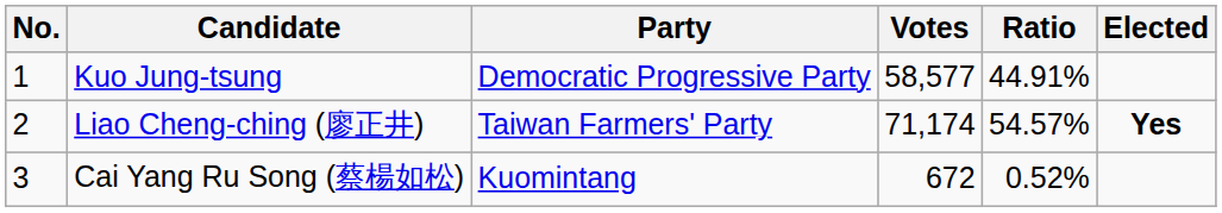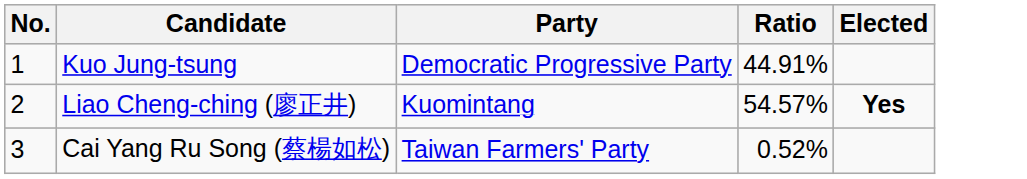 <table class=wikitable>
 <tr>
 <th>No.</th>
 <th>Candidate</th>
 <th>Party</th>
-<th>Votes</th>
 <th>Ratio</th>
 <th>Elected</th>
 </tr>
 <tr>
 <td>1</td>
 <td><a href='#'>Kuo Jung-tsung</a></td>
 <td><a href='#'>Democratic Progressive Party</a></td>
-<td align="right">58,577</td>
 <td align="right">44.91%</td>
 <td></td>
 </tr>
 <tr>
 <td>2</td>
 <td><a href='#'>Liao Cheng-ching</a>  (<a href='#'>廖正井</a>)</td>
-<td><a href='#'>Taiwan Farmers' Party</a></td>
-<td align="right">71,174</td>
+<td><a href='#'>Kuomintang</a></td>
 <td align="right">54.57%</td>
 <td align="center"><strong>Yes</strong></td>
 </tr>
 <tr>
 <td>3</td>
 <td>Cai Yang Ru Song  (<a href='#'>蔡楊如松</a>)</td>
-<td><a href='#'>Kuomintang</a></td>
-<td align="right">672</td>
+<td><a href='#'>Taiwan Farmers' Party</a></td>
 <td align="right">0.52%</td>
 <td></td>
 </tr>
 </table>
